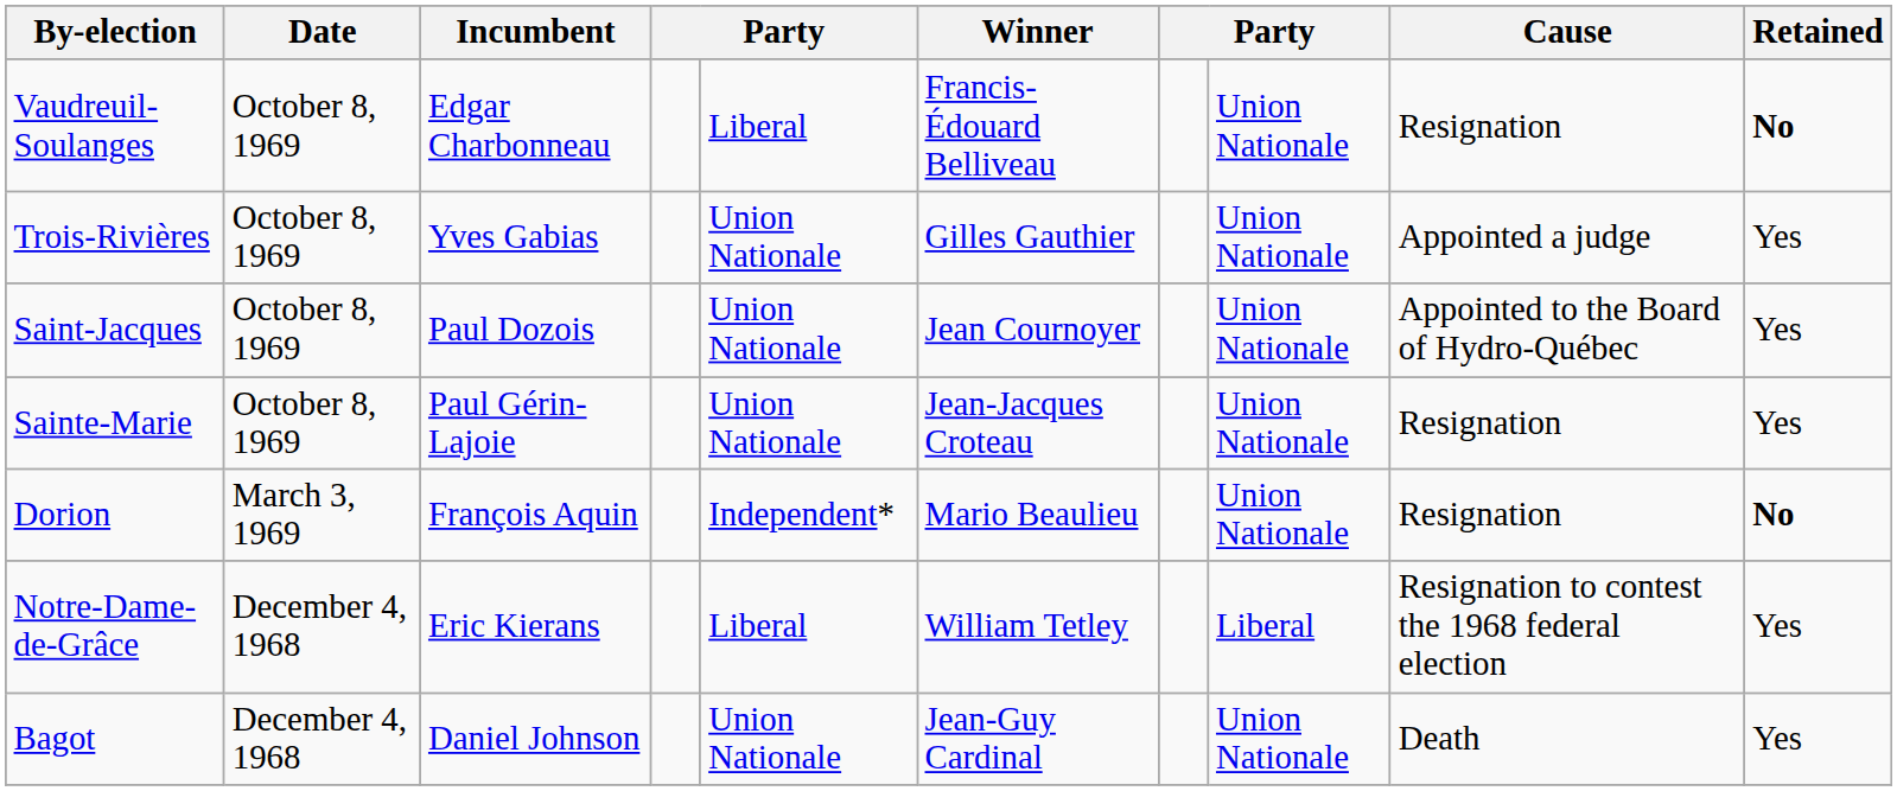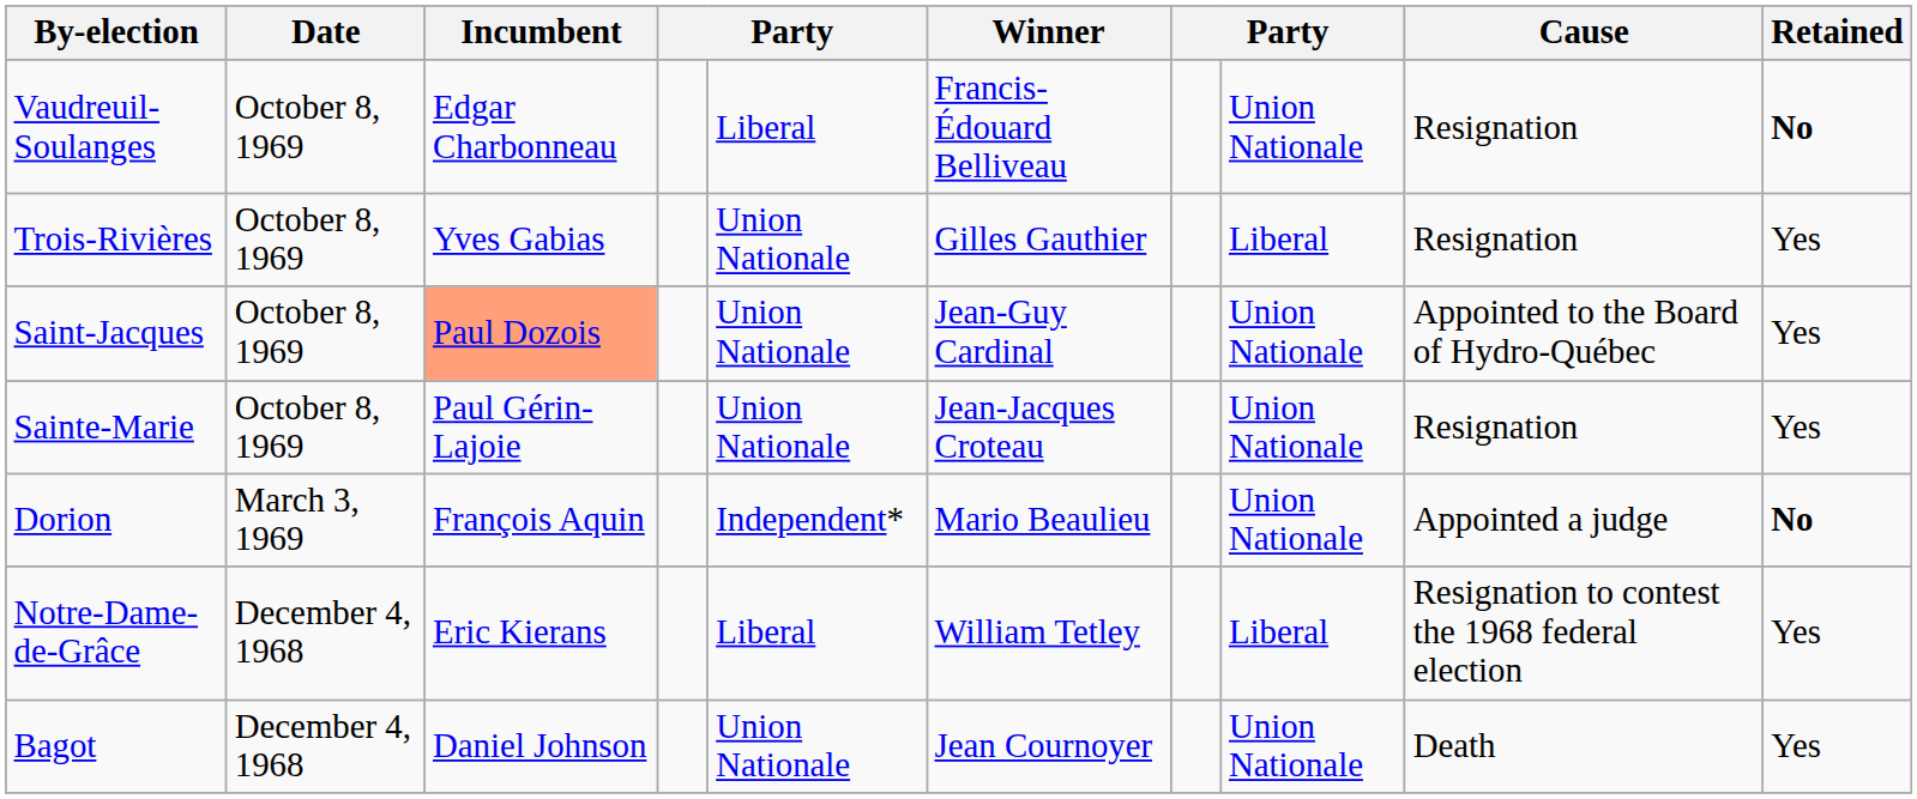 <table class=wikitable style="width:100%">
 <tr>
 <th>By-election</th>
 <th>Date</th>
 <th>Incumbent</th>
 <th colspan=2>Party</th>
 <th>Winner</th>
 <th colspan=2>Party</th>
 <th>Cause</th>
 <th>Retained</th>
 </tr>
 <tr>
 <td><a href='#'>Vaudreuil-Soulanges</a></td>
 <td>October 8, 1969</td>
 <td><a href='#'>Edgar Charbonneau</a></td>
 <td>    </td>
 <td><a href='#'>Liberal</a></td>
 <td><a href='#'>Francis-Édouard Belliveau</a></td>
 <td>    </td>
 <td><a href='#'>Union Nationale</a></td>
 <td>Resignation</td>
 <td><strong>No</strong></td>
 </tr>
 <tr>
 <td><a href='#'>Trois-Rivières</a></td>
 <td>October 8, 1969</td>
 <td><a href='#'>Yves Gabias</a></td>
 <td>    </td>
 <td><a href='#'>Union Nationale</a></td>
 <td><a href='#'>Gilles Gauthier</a></td>
 <td>    </td>
-<td><a href='#'>Union Nationale</a></td>
-<td>Appointed a judge</td>
+<td><a href='#'>Liberal</a></td>
+<td>Resignation</td>
 <td>Yes</td>
 </tr>
 <tr>
 <td><a href='#'>Saint-Jacques</a></td>
 <td>October 8, 1969</td>
-<td><a href='#'>Paul Dozois</a></td>
+<td style="background: lightsalmon;"><a href='#'>Paul Dozois</a></td>
 <td>    </td>
 <td><a href='#'>Union Nationale</a></td>
-<td><a href='#'>Jean Cournoyer</a></td>
+<td><a href='#'>Jean-Guy Cardinal</a></td>
 <td>    </td>
 <td><a href='#'>Union Nationale</a></td>
 <td>Appointed to the Board of Hydro-Québec</td>
 <td>Yes</td>
 </tr>
 <tr>
 <td><a href='#'>Sainte-Marie</a></td>
 <td>October 8, 1969</td>
 <td><a href='#'>Paul Gérin-Lajoie</a></td>
 <td>    </td>
 <td><a href='#'>Union Nationale</a></td>
 <td><a href='#'>Jean-Jacques Croteau</a></td>
 <td>    </td>
 <td><a href='#'>Union Nationale</a></td>
 <td>Resignation</td>
 <td>Yes</td>
 </tr>
 <tr>
 <td><a href='#'>Dorion</a></td>
 <td>March 3, 1969</td>
 <td><a href='#'>François Aquin</a></td>
 <td>    </td>
 <td><a href='#'>Independent</a>*</td>
 <td><a href='#'>Mario Beaulieu</a></td>
 <td>    </td>
 <td><a href='#'>Union Nationale</a></td>
-<td>Resignation</td>
+<td>Appointed a judge</td>
 <td><strong>No</strong></td>
 </tr>
 <tr>
 <td><a href='#'>Notre-Dame-de-Grâce</a></td>
 <td>December 4, 1968</td>
 <td><a href='#'>Eric Kierans</a></td>
 <td>    </td>
 <td><a href='#'>Liberal</a></td>
 <td><a href='#'>William Tetley</a></td>
 <td>    </td>
 <td><a href='#'>Liberal</a></td>
 <td>Resignation to contest the 1968 federal election</td>
 <td>Yes</td>
 </tr>
 <tr>
 <td><a href='#'>Bagot</a></td>
 <td>December 4, 1968</td>
 <td><a href='#'>Daniel Johnson</a></td>
 <td>    </td>
 <td><a href='#'>Union Nationale</a></td>
-<td><a href='#'>Jean-Guy Cardinal</a></td>
+<td><a href='#'>Jean Cournoyer</a></td>
 <td>    </td>
 <td><a href='#'>Union Nationale</a></td>
 <td>Death</td>
 <td>Yes</td>
 </tr>
 </table>
